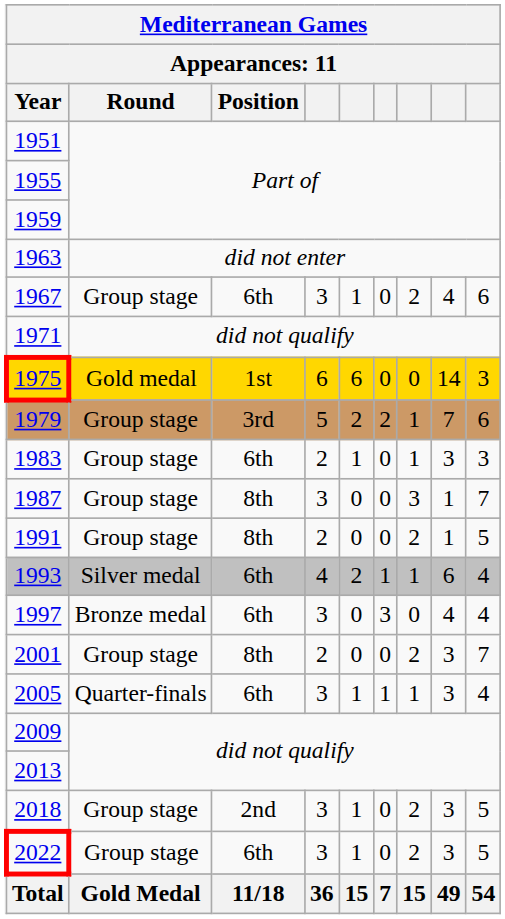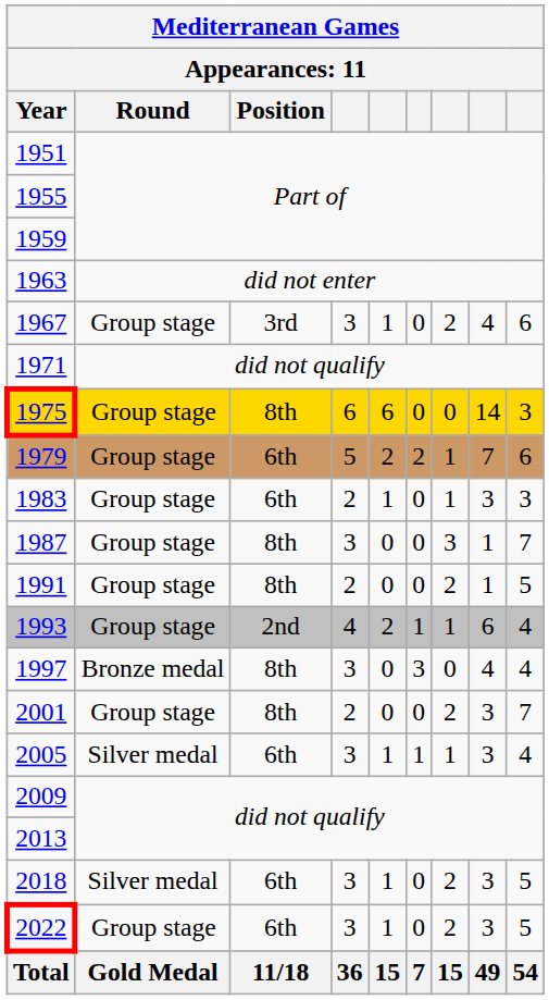 <table class="wikitable" style="text-align: center;font-size:90%;">
 <tr>
 <th colspan=9><a href='#'>Mediterranean Games</a></th>
 </tr>
 <tr>
 <th colspan=9>Appearances: 11</th>
 </tr>
 <tr>
 <th>Year</th>
 <th>Round</th>
 <th>Position</th>
 <th></th>
 <th></th>
 <th></th>
 <th></th>
 <th></th>
 <th></th>
 </tr>
 <tr>
 <td> <a href='#'>1951</a></td>
 <td colspan=8 rowspan=3><em>Part of </em></td>
 </tr>
 <tr>
 <td> <a href='#'>1955</a></td>
 </tr>
 <tr>
 <td> <a href='#'>1959</a></td>
 </tr>
 <tr>
 <td> <a href='#'>1963</a></td>
 <td colspan=8><em>did not enter</em></td>
 </tr>
 <tr>
 <td> <a href='#'>1967</a></td>
 <td>Group stage</td>
-<td>6th</td>
+<td>3rd</td>
 <td>3</td>
 <td>1</td>
 <td>0</td>
 <td>2</td>
 <td>4</td>
 <td>6</td>
 </tr>
 <tr>
 <td> <a href='#'>1971</a></td>
 <td colspan=8><em>did not qualify</em></td>
 </tr>
 <tr style="background:gold;">
 <td style="border: 3px solid red"> <a href='#'>1975</a></td>
-<td>Gold medal </td>
-<td>1st</td>
+<td>Group stage</td>
+<td>8th</td>
 <td>6</td>
 <td>6</td>
 <td>0</td>
 <td>0</td>
 <td>14</td>
 <td>3</td>
 </tr>
 <tr style="background:#c96;">
 <td> <a href='#'>1979</a></td>
 <td>Group stage</td>
-<td>3rd</td>
+<td>6th</td>
 <td>5</td>
 <td>2</td>
 <td>2</td>
 <td>1</td>
 <td>7</td>
 <td>6</td>
 </tr>
 <tr>
 <td> <a href='#'>1983</a></td>
 <td>Group stage</td>
 <td>6th</td>
 <td>2</td>
 <td>1</td>
 <td>0</td>
 <td>1</td>
 <td>3</td>
 <td>3</td>
 </tr>
 <tr>
 <td> <a href='#'>1987</a></td>
 <td>Group stage</td>
 <td>8th</td>
 <td>3</td>
 <td>0</td>
 <td>0</td>
 <td>3</td>
 <td>1</td>
 <td>7</td>
 </tr>
 <tr>
 <td> <a href='#'>1991</a></td>
 <td>Group stage</td>
 <td>8th</td>
 <td>2</td>
 <td>0</td>
 <td>0</td>
 <td>2</td>
 <td>1</td>
 <td>5</td>
 </tr>
 <tr style="background:silver;">
 <td> <a href='#'>1993</a></td>
-<td>Silver medal</td>
-<td>6th</td>
+<td>Group stage</td>
+<td>2nd</td>
 <td>4</td>
 <td>2</td>
 <td>1</td>
 <td>1</td>
 <td>6</td>
 <td>4</td>
 </tr>
 <tr>
 <td> <a href='#'>1997</a></td>
 <td>Bronze medal</td>
-<td>6th</td>
+<td>8th</td>
 <td>3</td>
 <td>0</td>
 <td>3</td>
 <td>0</td>
 <td>4</td>
 <td>4</td>
 </tr>
 <tr>
 <td> <a href='#'>2001</a></td>
 <td>Group stage</td>
 <td>8th</td>
 <td>2</td>
 <td>0</td>
 <td>0</td>
 <td>2</td>
 <td>3</td>
 <td>7</td>
 </tr>
 <tr>
 <td> <a href='#'>2005</a></td>
-<td>Quarter-finals</td>
+<td>Silver medal</td>
 <td>6th</td>
 <td>3</td>
 <td>1</td>
 <td>1</td>
 <td>1</td>
 <td>3</td>
 <td>4</td>
 </tr>
 <tr>
 <td> <a href='#'>2009</a></td>
 <td rowspan=2 colspan=8><em>did not qualify</em></td>
 </tr>
 <tr>
 <td> <a href='#'>2013</a></td>
 </tr>
 <tr>
 <td> <a href='#'>2018</a></td>
-<td>Group stage</td>
-<td>2nd</td>
+<td>Silver medal</td>
+<td>6th</td>
 <td>3</td>
 <td>1</td>
 <td>0</td>
 <td>2</td>
 <td>3</td>
 <td>5</td>
 </tr>
 <tr>
 <td style="border: 3px solid red"> <a href='#'>2022</a></td>
 <td>Group stage</td>
 <td>6th</td>
 <td>3</td>
 <td>1</td>
 <td>0</td>
 <td>2</td>
 <td>3</td>
 <td>5</td>
 </tr>
 <tr>
 <th>Total</th>
 <th>Gold Medal</th>
 <th>11/18</th>
 <th>36</th>
 <th>15</th>
 <th>7</th>
 <th>15</th>
 <th>49</th>
 <th>54</th>
 </tr>
 </table>
